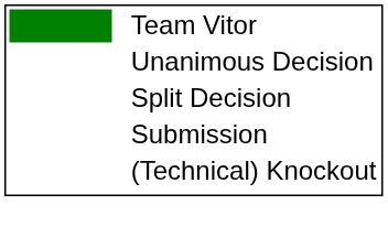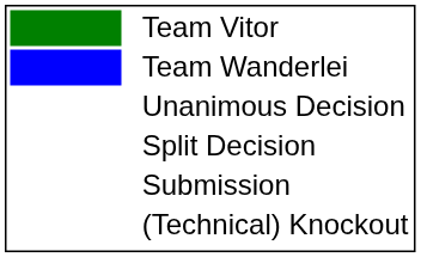 <table style="border:1px solid black;" align=left>
 <tr>
 <td style="background:green; width:40px;"></td>
 <td> </td>
 <td>Team Vitor</td>
+</tr>
+<tr>
+<td style="background:blue; width:40px;"></td>
+<td> </td>
+<td>Team Wanderlei</td>
 </tr>
 <tr>
 <td style="width:60px;"></td>
 <td> </td>
 <td>Unanimous Decision</td>
 </tr>
 <tr>
 <td style="width:60px;"></td>
 <td> </td>
 <td>Split Decision</td>
 </tr>
 <tr>
 <td style="width:60px;"></td>
 <td> </td>
 <td>Submission</td>
 </tr>
 <tr>
 <td style="width:60px;"></td>
 <td> </td>
 <td>(Technical) Knockout</td>
 </tr>
 <tr>
 </tr>
 </table>
